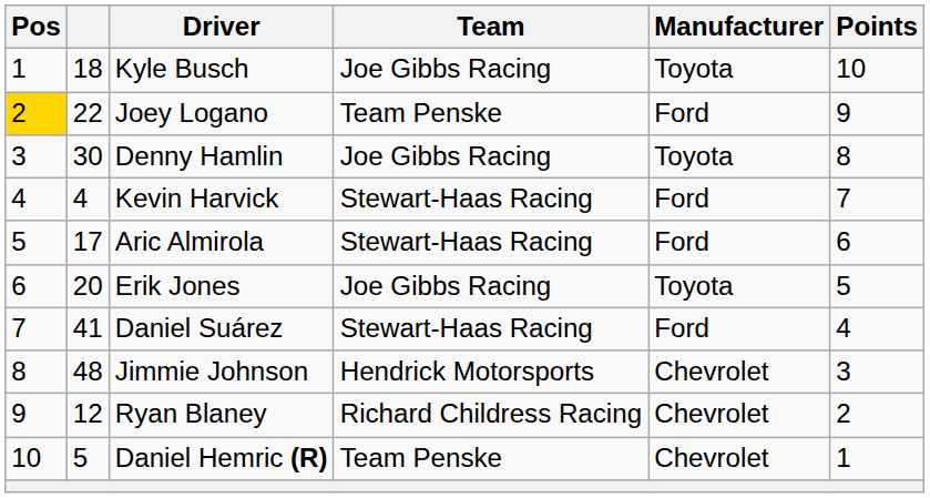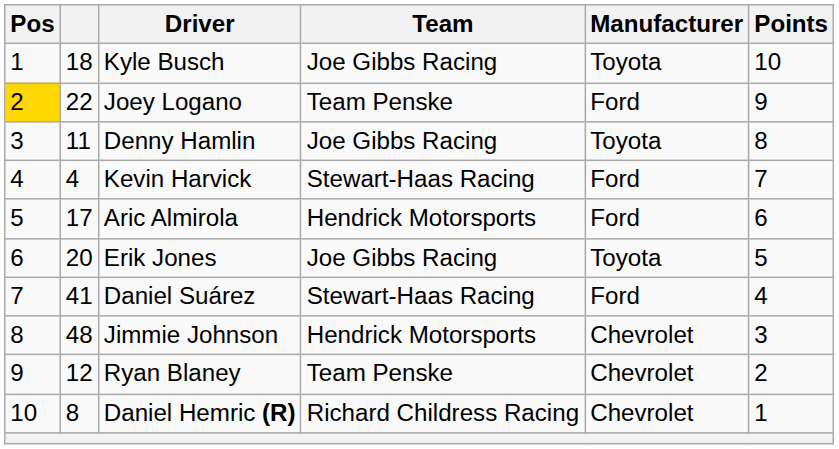 <table class="wikitable" style="font-size:98%">
 <tr>
 <th>Pos</th>
 <th></th>
 <th>Driver</th>
 <th>Team</th>
 <th>Manufacturer</th>
 <th>Points</th>
 </tr>
 <tr>
 <td>1</td>
 <td>18</td>
 <td>Kyle Busch</td>
 <td>Joe Gibbs Racing</td>
 <td>Toyota</td>
 <td>10</td>
 </tr>
 <tr>
 <td style="background: gold;">2</td>
 <td>22</td>
 <td>Joey Logano</td>
 <td>Team Penske</td>
 <td>Ford</td>
 <td>9</td>
 </tr>
 <tr>
 <td>3</td>
-<td>30</td>
+<td>11</td>
 <td>Denny Hamlin</td>
 <td>Joe Gibbs Racing</td>
 <td>Toyota</td>
 <td>8</td>
 </tr>
 <tr>
 <td>4</td>
 <td>4</td>
 <td>Kevin Harvick</td>
 <td>Stewart-Haas Racing</td>
 <td>Ford</td>
 <td>7</td>
 </tr>
 <tr>
 <td>5</td>
 <td>17</td>
 <td>Aric Almirola</td>
-<td>Stewart-Haas Racing</td>
+<td>Hendrick Motorsports</td>
 <td>Ford</td>
 <td>6</td>
 </tr>
 <tr>
 <td>6</td>
 <td>20</td>
 <td>Erik Jones</td>
 <td>Joe Gibbs Racing</td>
 <td>Toyota</td>
 <td>5</td>
 </tr>
 <tr>
 <td>7</td>
 <td>41</td>
 <td>Daniel Suárez</td>
 <td>Stewart-Haas Racing</td>
 <td>Ford</td>
 <td>4</td>
 </tr>
 <tr>
 <td>8</td>
 <td>48</td>
 <td>Jimmie Johnson</td>
 <td>Hendrick Motorsports</td>
 <td>Chevrolet</td>
 <td>3</td>
 </tr>
 <tr>
 <td>9</td>
 <td>12</td>
 <td>Ryan Blaney</td>
-<td>Richard Childress Racing</td>
+<td>Team Penske</td>
 <td>Chevrolet</td>
 <td>2</td>
 </tr>
 <tr>
 <td>10</td>
-<td>5</td>
+<td>8</td>
 <td>Daniel Hemric <strong>(R)</strong></td>
-<td>Team Penske</td>
+<td>Richard Childress Racing</td>
 <td>Chevrolet</td>
 <td>1</td>
 </tr>
 <tr>
 <th colspan="6"></th>
 </tr>
 </table>
